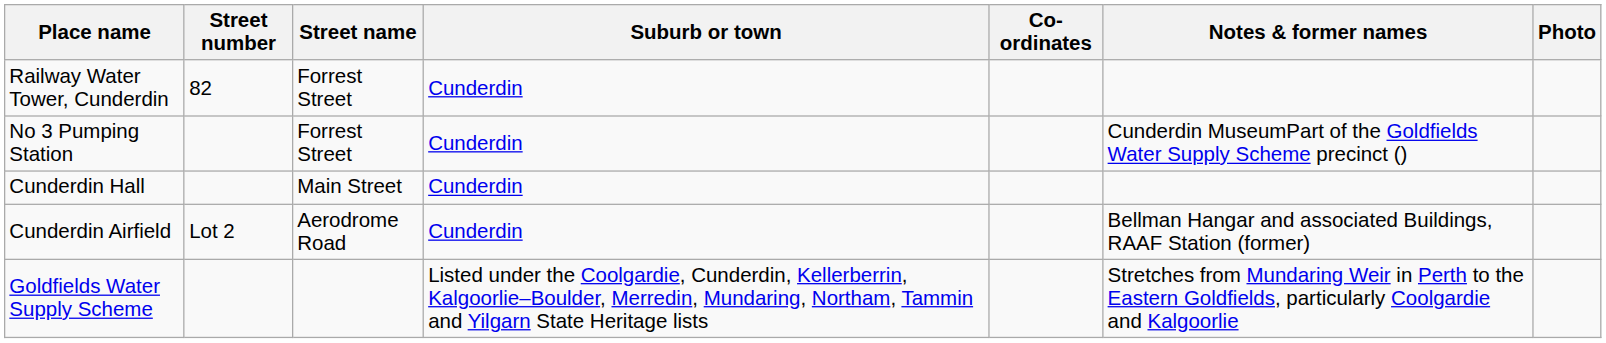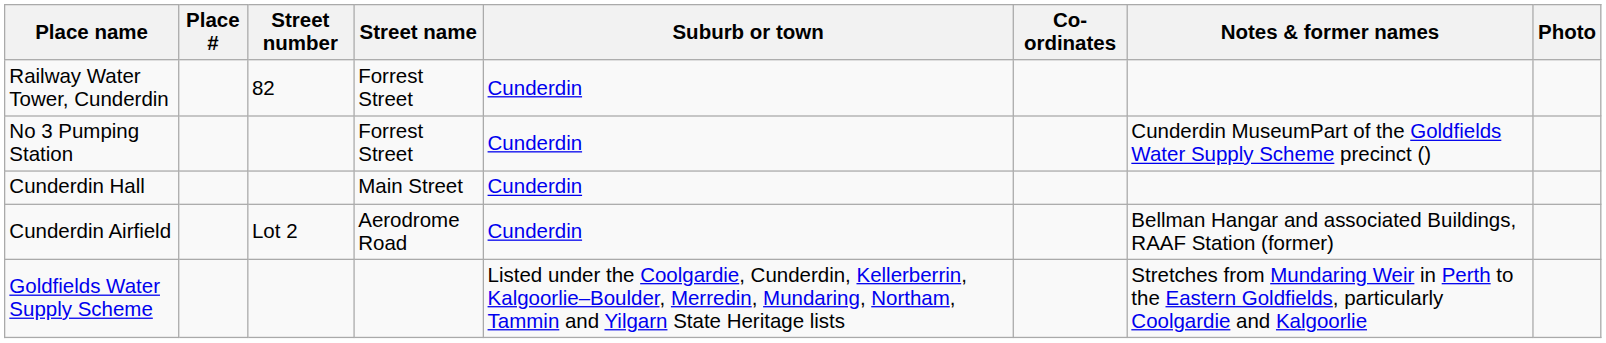 <table class="wikitable sortable">
 <tr>
 <th>Place name</th>
+<th>Place #</th>
 <th>Street number</th>
 <th>Street name</th>
 <th>Suburb or town</th>
 <th>Co-ordinates</th>
 <th class="unsortable">Notes & former names</th>
 <th class="unsortable">Photo</th>
 </tr>
 <tr>
 <td>Railway Water Tower, Cunderdin</td>
+<td></td>
 <td>82</td>
 <td>Forrest Street</td>
 <td><a href='#'>Cunderdin</a></td>
 <td></td>
 <td></td>
 <td></td>
 </tr>
 <tr>
 <td>No 3 Pumping Station</td>
 <td></td>
+<td></td>
 <td>Forrest Street</td>
 <td><a href='#'>Cunderdin</a></td>
 <td></td>
 <td>Cunderdin MuseumPart of the <a href='#'>Goldfields Water Supply Scheme</a> precinct ()</td>
 <td></td>
 </tr>
 <tr>
 <td>Cunderdin Hall</td>
 <td></td>
+<td></td>
 <td>Main Street</td>
 <td><a href='#'>Cunderdin</a></td>
 <td></td>
 <td></td>
 <td></td>
 </tr>
 <tr>
 <td>Cunderdin Airfield</td>
+<td></td>
 <td>Lot 2</td>
 <td>Aerodrome Road</td>
 <td><a href='#'>Cunderdin</a></td>
 <td></td>
 <td>Bellman Hangar and associated Buildings, RAAF Station (former)</td>
 <td></td>
 </tr>
 <tr>
 <td><a href='#'>Goldfields Water Supply Scheme</a></td>
 <td></td>
 <td></td>
+<td></td>
 <td>Listed under the <a href='#'>Coolgardie</a>, Cunderdin, <a href='#'>Kellerberrin</a>, <a href='#'>Kalgoorlie–Boulder</a>, <a href='#'>Merredin</a>, <a href='#'>Mundaring</a>, <a href='#'>Northam</a>, <a href='#'>Tammin</a> and <a href='#'>Yilgarn</a> State Heritage lists</td>
 <td></td>
 <td>Stretches from <a href='#'>Mundaring Weir</a> in <a href='#'>Perth</a> to the <a href='#'>Eastern Goldfields</a>, particularly <a href='#'>Coolgardie</a> and <a href='#'>Kalgoorlie</a></td>
 <td></td>
 </tr>
 </table>
